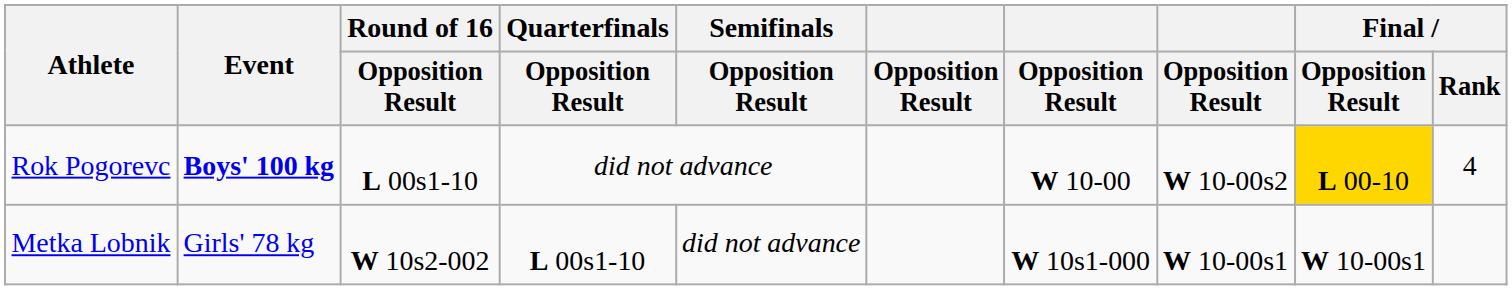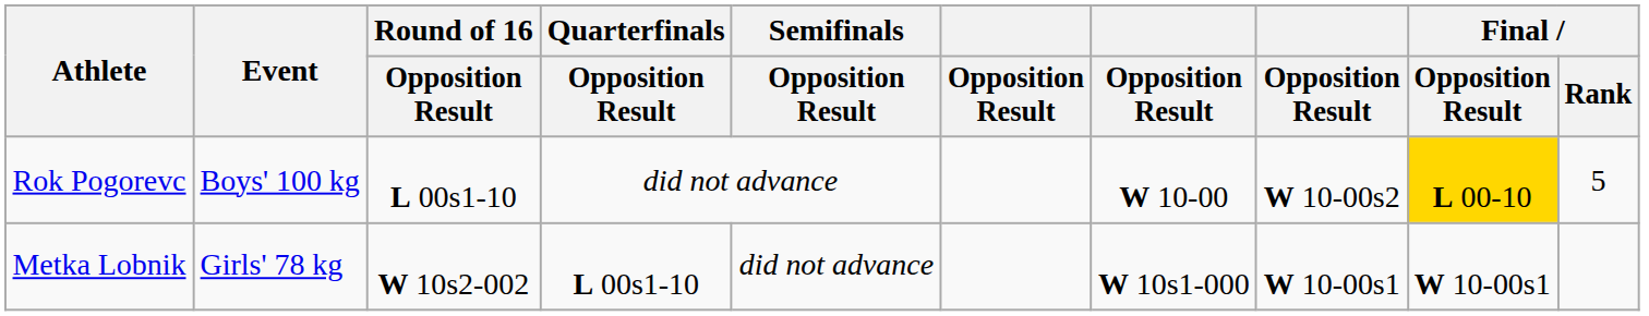 <table class="wikitable" style="text-align:center;font-size:90%">
 <tr>
 <th rowspan=2>Athlete</th>
 <th rowspan=2>Event</th>
 <th>Round of 16</th>
 <th>Quarterfinals</th>
 <th>Semifinals</th>
 <th></th>
 <th></th>
 <th></th>
 <th colspan=2>Final / </th>
 </tr>
 <tr style="font-size:95%">
 <th>Opposition<br>Result</th>
 <th>Opposition<br>Result</th>
 <th>Opposition<br>Result</th>
 <th>Opposition<br>Result</th>
 <th>Opposition<br>Result</th>
 <th>Opposition<br>Result</th>
 <th>Opposition<br>Result</th>
 <th>Rank</th>
 </tr>
 <tr>
 <td align=left><a href='#'>Rok Pogorevc</a></td>
-<td align=left><strong><a href='#'>Boys' 100 kg</a></strong></td>
+<td align=left><a href='#'>Boys' 100 kg</a></td>
 <td><br> <strong>L</strong> 00s1-10</td>
 <td Colspan=2><em>did not advance</em></td>
 <td></td>
 <td><br> <strong>W</strong> 10-00</td>
 <td><br> <strong>W</strong> 10-00s2</td>
 <td style="background: gold;"><br> <strong>L</strong> 00-10</td>
-<td>4</td>
+<td>5</td>
 </tr>
 <tr>
 <td align=left><a href='#'>Metka Lobnik</a></td>
 <td align=left><a href='#'>Girls' 78 kg</a></td>
 <td><br> <strong>W</strong> 10s2-002</td>
 <td><br> <strong>L</strong> 00s1-10</td>
 <td><em>did not advance</em></td>
 <td></td>
 <td><br> <strong>W</strong> 10s1-000</td>
 <td><br> <strong>W</strong> 10-00s1</td>
 <td><br> <strong>W</strong> 10-00s1</td>
 <td></td>
 </tr>
 </table>
